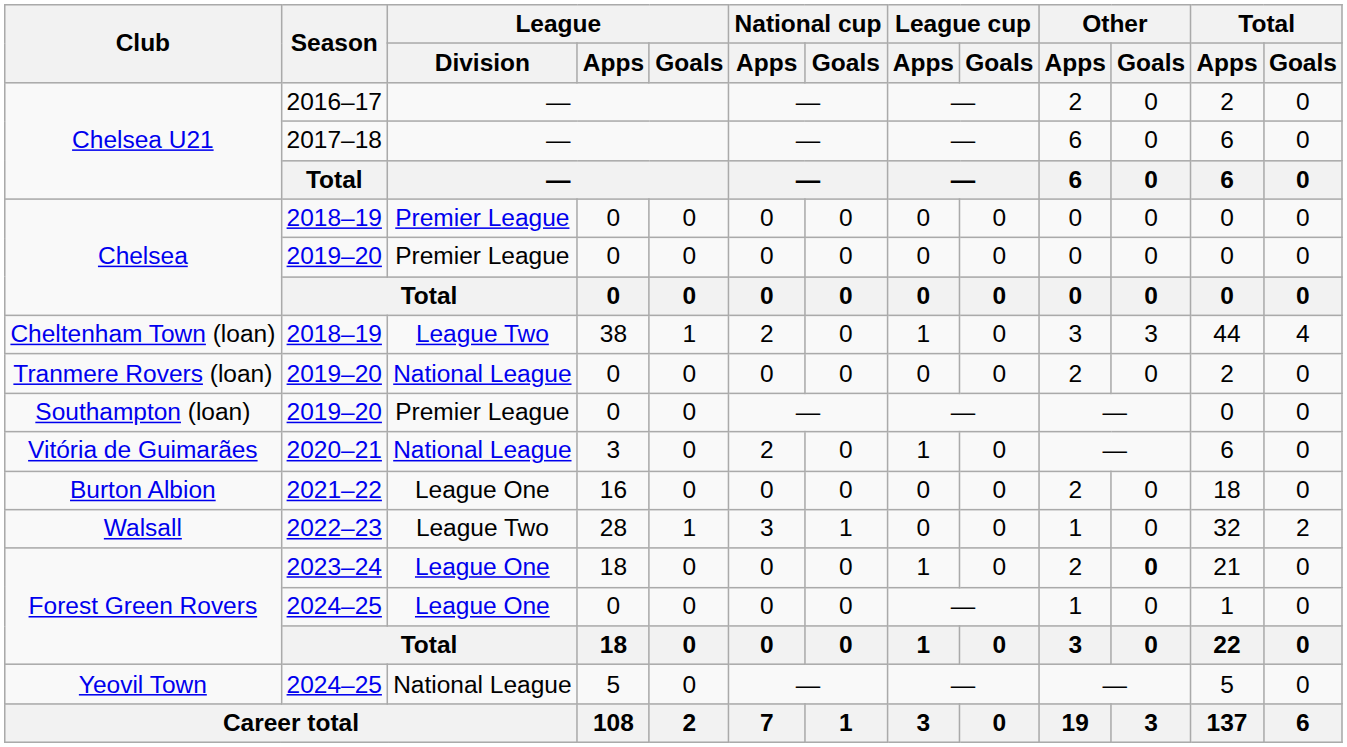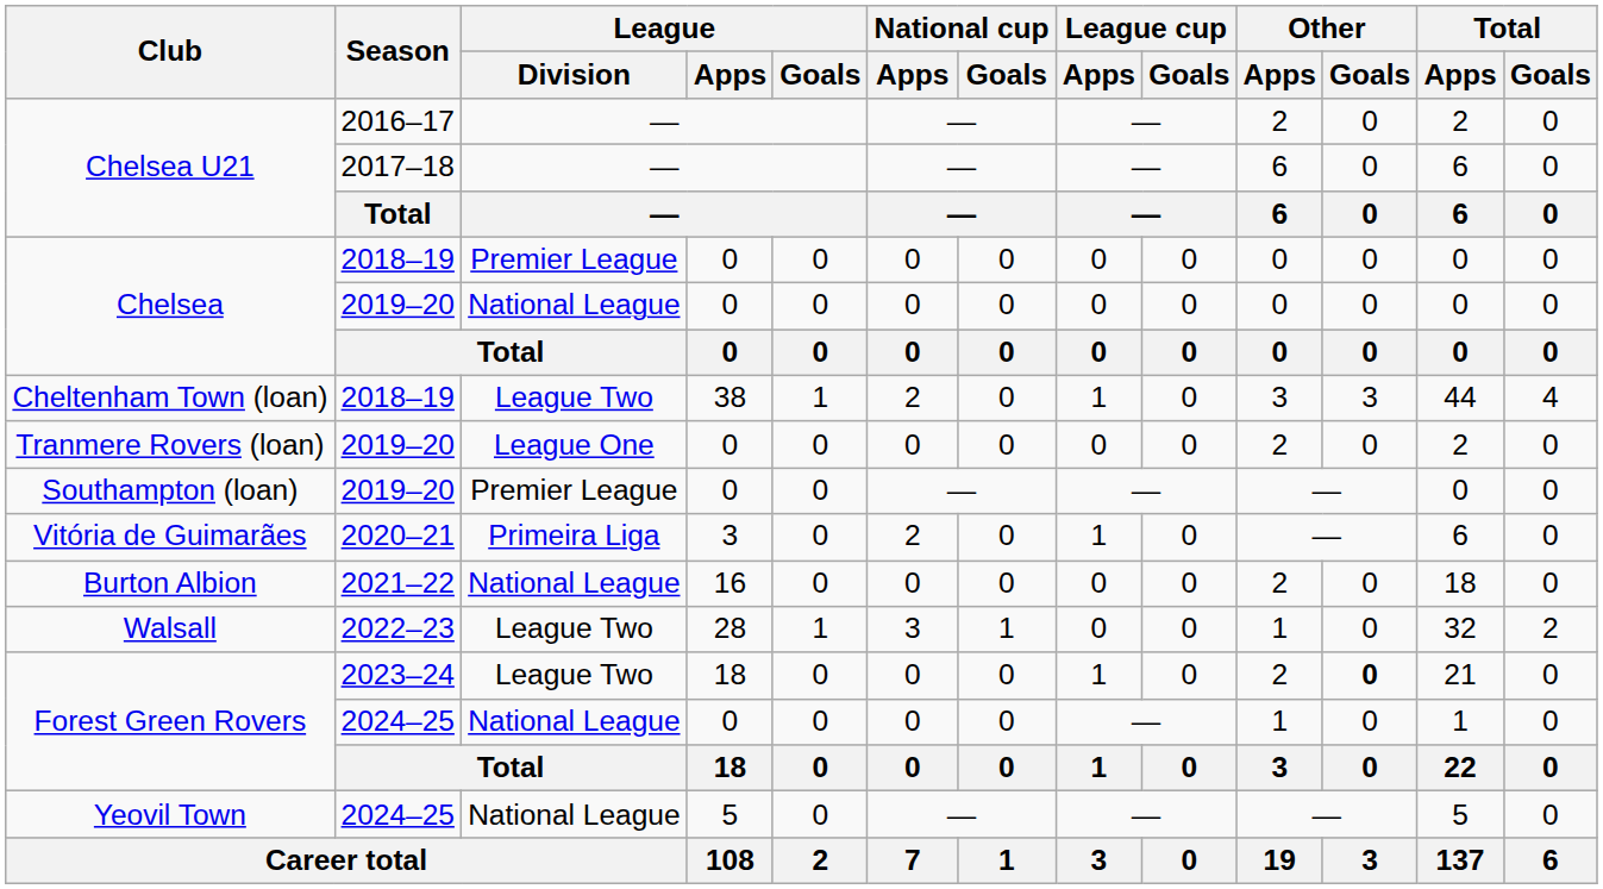 <table class="wikitable" style="text-align:center">
 <tr>
 <th rowspan="2">Club</th>
 <th rowspan="2">Season</th>
 <th colspan="3">League</th>
 <th colspan="2">National cup</th>
 <th colspan="2">League cup</th>
 <th colspan="2">Other</th>
 <th colspan="2">Total</th>
 </tr>
 <tr>
 <th>Division</th>
 <th>Apps</th>
 <th>Goals</th>
 <th>Apps</th>
 <th>Goals</th>
 <th>Apps</th>
 <th>Goals</th>
 <th>Apps</th>
 <th>Goals</th>
 <th>Apps</th>
 <th>Goals</th>
 </tr>
 <tr>
 <td rowspan="3"><a href='#'>Chelsea U21</a></td>
 <td>2016–17</td>
 <td colspan=3>—</td>
 <td colspan=2>—</td>
 <td colspan=2>—</td>
 <td>2</td>
 <td>0</td>
 <td>2</td>
 <td>0</td>
 </tr>
 <tr>
 <td>2017–18</td>
 <td colspan=3>—</td>
 <td colspan=2>—</td>
 <td colspan=2>—</td>
 <td>6</td>
 <td>0</td>
 <td>6</td>
 <td>0</td>
 </tr>
 <tr>
 <th colspan="1">Total</th>
 <th colspan=3>—</th>
 <th colspan=2>—</th>
 <th colspan=2>—</th>
 <th>6</th>
 <th>0</th>
 <th>6</th>
 <th>0</th>
 </tr>
 <tr>
 <td rowspan="3"><a href='#'>Chelsea</a></td>
 <td><a href='#'>2018–19</a></td>
 <td><a href='#'>Premier League</a></td>
 <td>0</td>
 <td>0</td>
 <td>0</td>
 <td>0</td>
 <td>0</td>
 <td>0</td>
 <td>0</td>
 <td>0</td>
 <td>0</td>
 <td>0</td>
 </tr>
 <tr>
 <td><a href='#'>2019–20</a></td>
-<td>Premier League</td>
+<td><a href='#'>National League</a></td>
 <td>0</td>
 <td>0</td>
 <td>0</td>
 <td>0</td>
 <td>0</td>
 <td>0</td>
 <td>0</td>
 <td>0</td>
 <td>0</td>
 <td>0</td>
 </tr>
 <tr>
 <th colspan="2">Total</th>
 <th>0</th>
 <th>0</th>
 <th>0</th>
 <th>0</th>
 <th>0</th>
 <th>0</th>
 <th>0</th>
 <th>0</th>
 <th>0</th>
 <th>0</th>
 </tr>
 <tr>
 <td><a href='#'>Cheltenham Town</a> (loan)</td>
 <td><a href='#'>2018–19</a></td>
 <td><a href='#'>League Two</a></td>
 <td>38</td>
 <td>1</td>
 <td>2</td>
 <td>0</td>
 <td>1</td>
 <td>0</td>
 <td>3</td>
 <td>3</td>
 <td>44</td>
 <td>4</td>
 </tr>
 <tr>
 <td><a href='#'>Tranmere Rovers</a> (loan)</td>
 <td><a href='#'>2019–20</a></td>
-<td><a href='#'>National League</a></td>
+<td><a href='#'>League One</a></td>
 <td>0</td>
 <td>0</td>
 <td>0</td>
 <td>0</td>
 <td>0</td>
 <td>0</td>
 <td>2</td>
 <td>0</td>
 <td>2</td>
 <td>0</td>
 </tr>
 <tr>
 <td><a href='#'>Southampton</a> (loan)</td>
 <td><a href='#'>2019–20</a></td>
 <td>Premier League</td>
 <td>0</td>
 <td>0</td>
 <td colspan=2>—</td>
 <td colspan=2>—</td>
 <td colspan=2>—</td>
 <td>0</td>
 <td>0</td>
 </tr>
 <tr>
 <td><a href='#'>Vitória de Guimarães</a></td>
 <td><a href='#'>2020–21</a></td>
-<td><a href='#'>National League</a></td>
+<td><a href='#'>Primeira Liga</a></td>
 <td>3</td>
 <td>0</td>
 <td>2</td>
 <td>0</td>
 <td>1</td>
 <td>0</td>
 <td colspan=2>—</td>
 <td>6</td>
 <td>0</td>
 </tr>
 <tr>
 <td><a href='#'>Burton Albion</a></td>
 <td><a href='#'>2021–22</a></td>
-<td>League One</td>
+<td><a href='#'>National League</a></td>
 <td>16</td>
 <td>0</td>
 <td>0</td>
 <td>0</td>
 <td>0</td>
 <td>0</td>
 <td>2</td>
 <td>0</td>
 <td>18</td>
 <td>0</td>
 </tr>
 <tr>
 <td><a href='#'>Walsall</a></td>
 <td><a href='#'>2022–23</a></td>
 <td>League Two</td>
 <td>28</td>
 <td>1</td>
 <td>3</td>
 <td>1</td>
 <td>0</td>
 <td>0</td>
 <td>1</td>
 <td>0</td>
 <td>32</td>
 <td>2</td>
 </tr>
 <tr>
 <td rowspan="3"><a href='#'>Forest Green Rovers</a></td>
 <td><a href='#'>2023–24</a></td>
-<td><a href='#'>League One</a></td>
+<td>League Two</td>
 <td>18</td>
 <td>0</td>
 <td>0</td>
 <td>0</td>
 <td>1</td>
 <td>0</td>
 <td>2</td>
 <td><strong>0</strong></td>
 <td>21</td>
 <td>0</td>
 </tr>
 <tr>
 <td><a href='#'>2024–25</a></td>
-<td><a href='#'>League One</a></td>
+<td><a href='#'>National League</a></td>
 <td>0</td>
 <td>0</td>
 <td>0</td>
 <td>0</td>
 <td colspan="2">—</td>
 <td>1</td>
 <td>0</td>
 <td>1</td>
 <td>0</td>
 </tr>
 <tr>
 <th colspan="2">Total</th>
 <th>18</th>
 <th>0</th>
 <th>0</th>
 <th>0</th>
 <th>1</th>
 <th>0</th>
 <th>3</th>
 <th>0</th>
 <th>22</th>
 <th>0</th>
 </tr>
 <tr>
 <td><a href='#'>Yeovil Town</a></td>
 <td><a href='#'>2024–25</a></td>
 <td>National League</td>
 <td>5</td>
 <td>0</td>
 <td colspan="2">—</td>
 <td colspan="2">—</td>
 <td colspan="2">—</td>
 <td>5</td>
 <td>0</td>
 </tr>
 <tr>
 <th colspan="3">Career total</th>
 <th>108</th>
 <th>2</th>
 <th>7</th>
 <th>1</th>
 <th>3</th>
 <th>0</th>
 <th>19</th>
 <th>3</th>
 <th>137</th>
 <th>6</th>
 </tr>
 </table>
